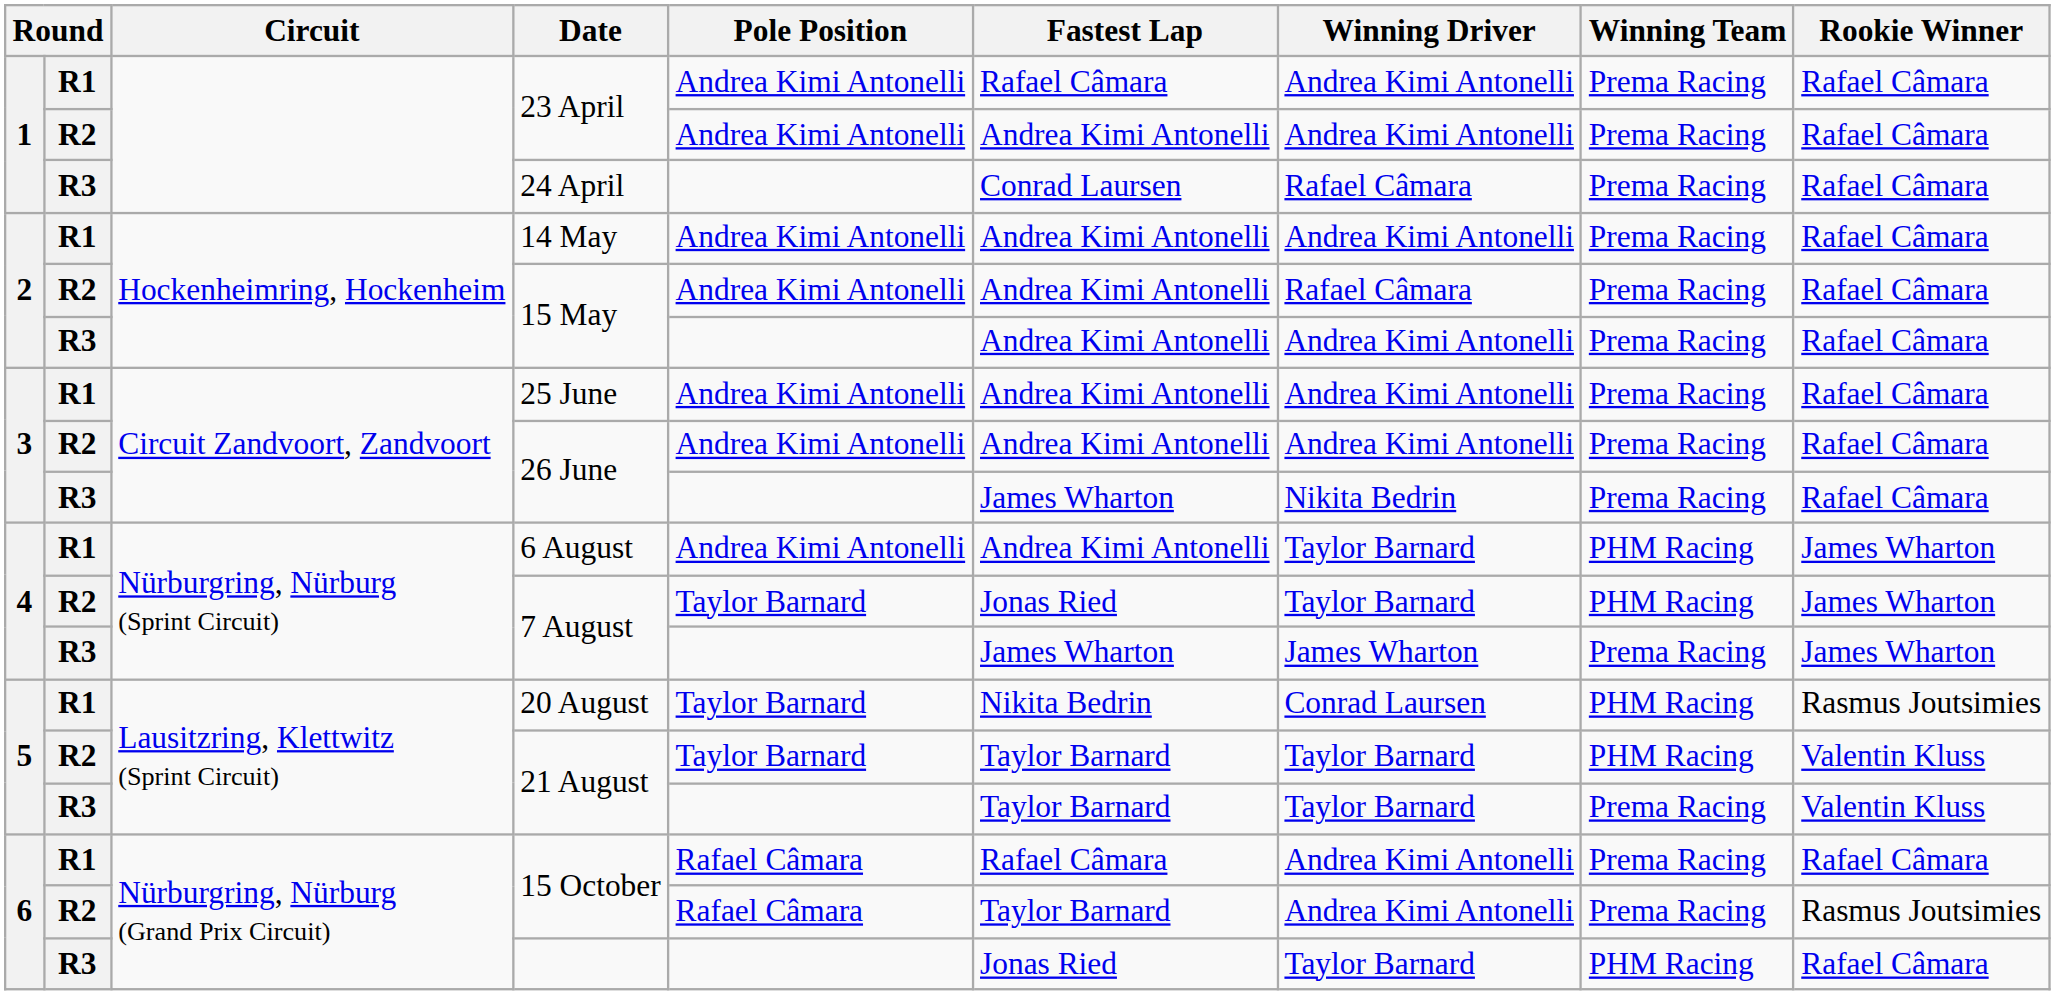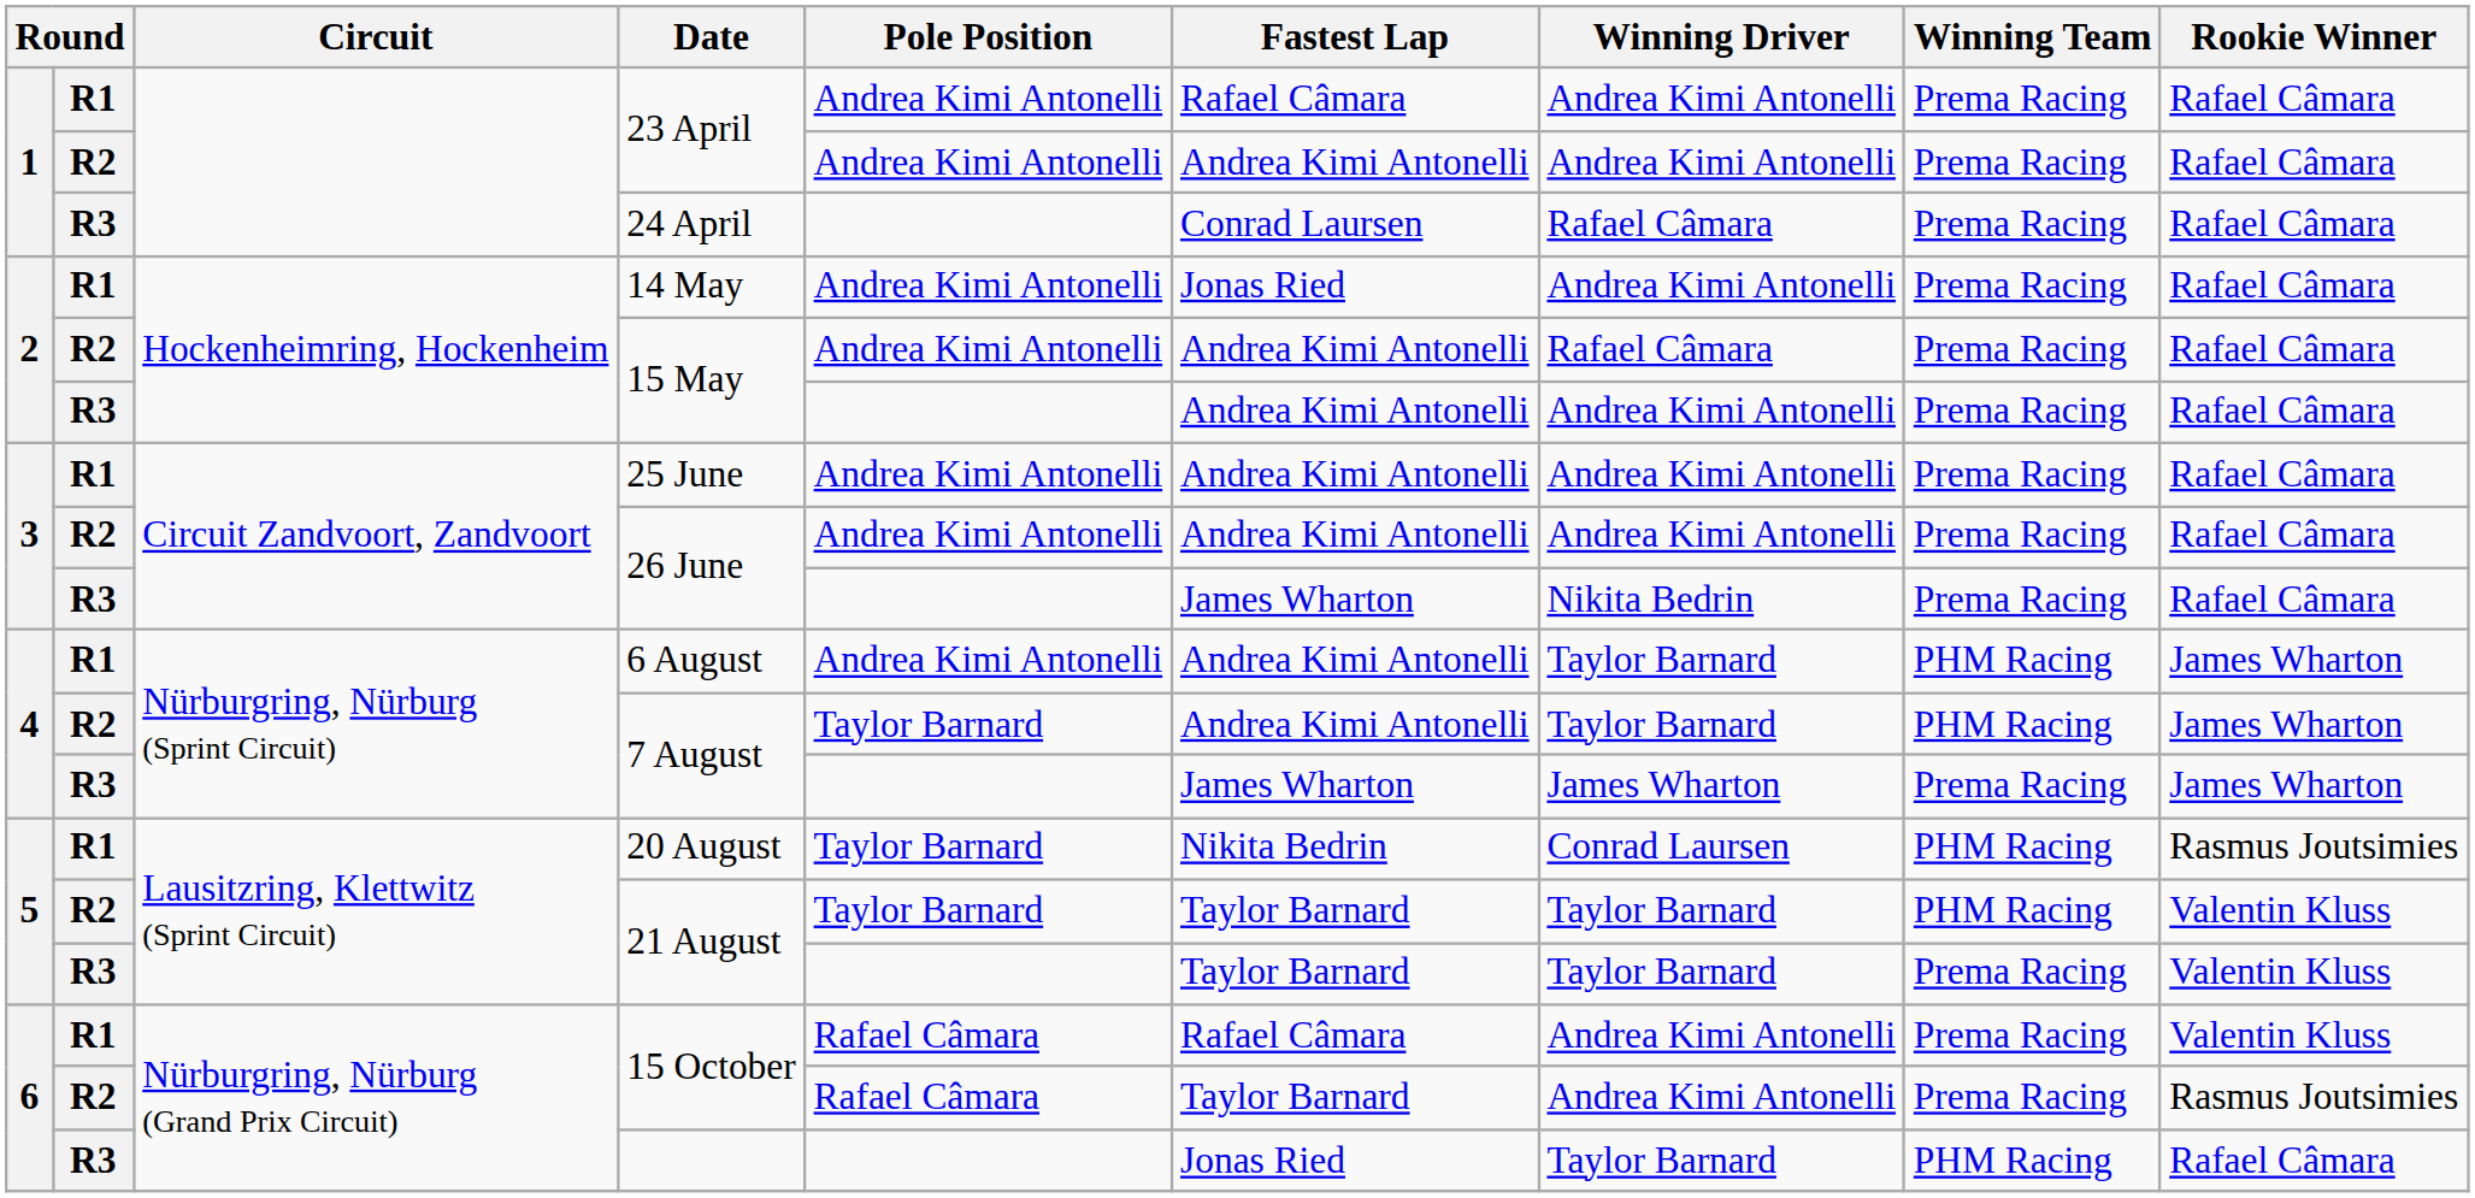 <table class="wikitable" style="font-size:85%">
 <tr>
 <th colspan=2>Round</th>
 <th>Circuit</th>
 <th>Date</th>
 <th>Pole Position</th>
 <th>Fastest Lap</th>
 <th>Winning Driver</th>
 <th>Winning Team</th>
 <th>Rookie Winner</th>
 </tr>
 <tr>
 <th rowspan=3>1</th>
 <th>R1</th>
 <td rowspan=3></td>
 <td rowspan=2>23 April</td>
 <td> <a href='#'>Andrea Kimi Antonelli</a></td>
 <td> <a href='#'>Rafael Câmara</a></td>
 <td> <a href='#'>Andrea Kimi Antonelli</a></td>
 <td> <a href='#'>Prema Racing</a></td>
 <td> <a href='#'>Rafael Câmara</a></td>
 </tr>
 <tr>
 <th>R2</th>
 <td nowrap> <a href='#'>Andrea Kimi Antonelli</a></td>
 <td nowrap> <a href='#'>Andrea Kimi Antonelli</a></td>
 <td nowrap> <a href='#'>Andrea Kimi Antonelli</a></td>
 <td nowrap> <a href='#'>Prema Racing</a></td>
 <td> <a href='#'>Rafael Câmara</a></td>
 </tr>
 <tr>
 <th>R3</th>
 <td>24 April</td>
 <td></td>
 <td> <a href='#'>Conrad Laursen</a></td>
 <td> <a href='#'>Rafael Câmara</a></td>
 <td> <a href='#'>Prema Racing</a></td>
 <td> <a href='#'>Rafael Câmara</a></td>
 </tr>
 <tr>
 <th rowspan=3>2</th>
 <th>R1</th>
 <td rowspan=3> <a href='#'>Hockenheimring</a>, <a href='#'>Hockenheim</a></td>
 <td>14 May</td>
 <td> <a href='#'>Andrea Kimi Antonelli</a></td>
-<td> <a href='#'>Andrea Kimi Antonelli</a></td>
+<td> <a href='#'>Jonas Ried</a></td>
 <td> <a href='#'>Andrea Kimi Antonelli</a></td>
 <td> <a href='#'>Prema Racing</a></td>
 <td> <a href='#'>Rafael Câmara</a></td>
 </tr>
 <tr>
 <th>R2</th>
 <td rowspan=2>15 May</td>
 <td> <a href='#'>Andrea Kimi Antonelli</a></td>
 <td> <a href='#'>Andrea Kimi Antonelli</a></td>
 <td> <a href='#'>Rafael Câmara</a></td>
 <td> <a href='#'>Prema Racing</a></td>
 <td> <a href='#'>Rafael Câmara</a></td>
 </tr>
 <tr>
 <th>R3</th>
 <td></td>
 <td> <a href='#'>Andrea Kimi Antonelli</a></td>
 <td> <a href='#'>Andrea Kimi Antonelli</a></td>
 <td> <a href='#'>Prema Racing</a></td>
 <td> <a href='#'>Rafael Câmara</a></td>
 </tr>
 <tr>
 <th rowspan=3>3</th>
 <th>R1</th>
 <td rowspan=3> <a href='#'>Circuit Zandvoort</a>, <a href='#'>Zandvoort</a></td>
 <td>25 June</td>
 <td> <a href='#'>Andrea Kimi Antonelli</a></td>
 <td> <a href='#'>Andrea Kimi Antonelli</a></td>
 <td> <a href='#'>Andrea Kimi Antonelli</a></td>
 <td> <a href='#'>Prema Racing</a></td>
 <td> <a href='#'>Rafael Câmara</a></td>
 </tr>
 <tr>
 <th>R2</th>
 <td rowspan=2>26 June</td>
 <td> <a href='#'>Andrea Kimi Antonelli</a></td>
 <td> <a href='#'>Andrea Kimi Antonelli</a></td>
 <td> <a href='#'>Andrea Kimi Antonelli</a></td>
 <td> <a href='#'>Prema Racing</a></td>
 <td> <a href='#'>Rafael Câmara</a></td>
 </tr>
 <tr>
 <th>R3</th>
 <td></td>
 <td> <a href='#'>James Wharton</a></td>
 <td> <a href='#'>Nikita Bedrin</a></td>
 <td> <a href='#'>Prema Racing</a></td>
 <td> <a href='#'>Rafael Câmara</a></td>
 </tr>
 <tr>
 <th rowspan=3>4</th>
 <th>R1</th>
 <td rowspan=3> <a href='#'>Nürburgring</a>, <a href='#'>Nürburg</a><br><small>(Sprint Circuit)</small></td>
 <td>6 August</td>
 <td> <a href='#'>Andrea Kimi Antonelli</a></td>
 <td> <a href='#'>Andrea Kimi Antonelli</a></td>
 <td> <a href='#'>Taylor Barnard</a></td>
 <td> <a href='#'>PHM Racing</a></td>
 <td nowrap> <a href='#'>James Wharton</a></td>
 </tr>
 <tr>
 <th>R2</th>
 <td rowspan=2 nowrap>7 August</td>
 <td> <a href='#'>Taylor Barnard</a></td>
-<td> <a href='#'>Jonas Ried</a></td>
+<td> <a href='#'>Andrea Kimi Antonelli</a></td>
 <td> <a href='#'>Taylor Barnard</a></td>
 <td> <a href='#'>PHM Racing</a></td>
 <td> <a href='#'>James Wharton</a></td>
 </tr>
 <tr>
 <th>R3</th>
 <td></td>
 <td> <a href='#'>James Wharton</a></td>
 <td> <a href='#'>James Wharton</a></td>
 <td> <a href='#'>Prema Racing</a></td>
 <td> <a href='#'>James Wharton</a></td>
 </tr>
 <tr>
 <th rowspan=3>5</th>
 <th>R1</th>
 <td rowspan=3> <a href='#'>Lausitzring</a>, <a href='#'>Klettwitz</a><br><small>(Sprint Circuit)</small></td>
 <td>20 August</td>
 <td> <a href='#'>Taylor Barnard</a></td>
 <td> <a href='#'>Nikita Bedrin</a></td>
 <td> <a href='#'>Conrad Laursen</a></td>
 <td> <a href='#'>PHM Racing</a></td>
 <td nowrap> Rasmus Joutsimies</td>
 </tr>
 <tr>
 <th>R2</th>
 <td rowspan=2 nowrap>21 August</td>
 <td> <a href='#'>Taylor Barnard</a></td>
 <td> <a href='#'>Taylor Barnard</a></td>
 <td> <a href='#'>Taylor Barnard</a></td>
 <td> <a href='#'>PHM Racing</a></td>
 <td> <a href='#'>Valentin Kluss</a></td>
 </tr>
 <tr>
 <th>R3</th>
 <td></td>
 <td> <a href='#'>Taylor Barnard</a></td>
 <td> <a href='#'>Taylor Barnard</a></td>
 <td> <a href='#'>Prema Racing</a></td>
 <td> <a href='#'>Valentin Kluss</a></td>
 </tr>
 <tr>
 <th rowspan=3>6</th>
 <th>R1</th>
 <td rowspan=3> <a href='#'>Nürburgring</a>, <a href='#'>Nürburg</a><br><small>(Grand Prix Circuit)</small></td>
 <td rowspan=2>15 October</td>
 <td> <a href='#'>Rafael Câmara</a></td>
 <td> <a href='#'>Rafael Câmara</a></td>
 <td> <a href='#'>Andrea Kimi Antonelli</a></td>
 <td> <a href='#'>Prema Racing</a></td>
-<td> <a href='#'>Rafael Câmara</a></td>
+<td> <a href='#'>Valentin Kluss</a></td>
 </tr>
 <tr>
 <th>R2</th>
 <td> <a href='#'>Rafael Câmara</a></td>
 <td> <a href='#'>Taylor Barnard</a></td>
 <td> <a href='#'>Andrea Kimi Antonelli</a></td>
 <td> <a href='#'>Prema Racing</a></td>
 <td> Rasmus Joutsimies</td>
 </tr>
 <tr>
 <th>R3</th>
 <td></td>
 <td></td>
 <td> <a href='#'>Jonas Ried</a></td>
 <td> <a href='#'>Taylor Barnard</a></td>
 <td> <a href='#'>PHM Racing</a></td>
 <td> <a href='#'>Rafael Câmara</a></td>
 </tr>
 </table>
